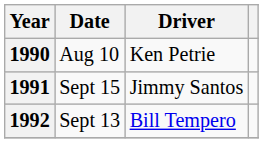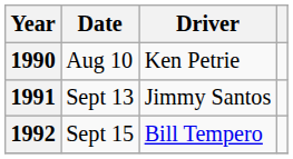 <table class="sortable wikitable" style="font-size: 90%;">
 <tr>
 <th>Year</th>
 <th>Date</th>
 <th>Driver</th>
 <th></th>
 </tr>
 <tr>
 <th>1990</th>
 <td>Aug 10</td>
 <td> Ken Petrie</td>
 <td></td>
 </tr>
 <tr>
 <th>1991</th>
-<td>Sept 15</td>
+<td>Sept 13</td>
 <td> Jimmy Santos</td>
 <td></td>
 </tr>
 <tr>
 <th>1992</th>
-<td>Sept 13</td>
+<td>Sept 15</td>
 <td> <a href='#'>Bill Tempero</a></td>
 <td></td>
 </tr>
 <tr>
 </tr>
 </table>
